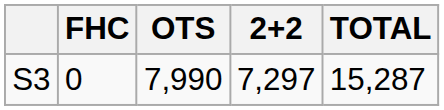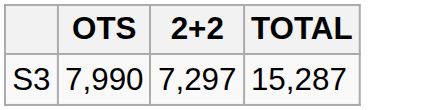 <table class="wikitable">
 <tr>
 <th></th>
-<th>FHC</th>
 <th>OTS</th>
 <th>2+2</th>
 <th>TOTAL</th>
 </tr>
 <tr>
 <td>S3</td>
-<td>0</td>
 <td>7,990</td>
 <td>7,297</td>
 <td>15,287</td>
 </tr>
 </table>
